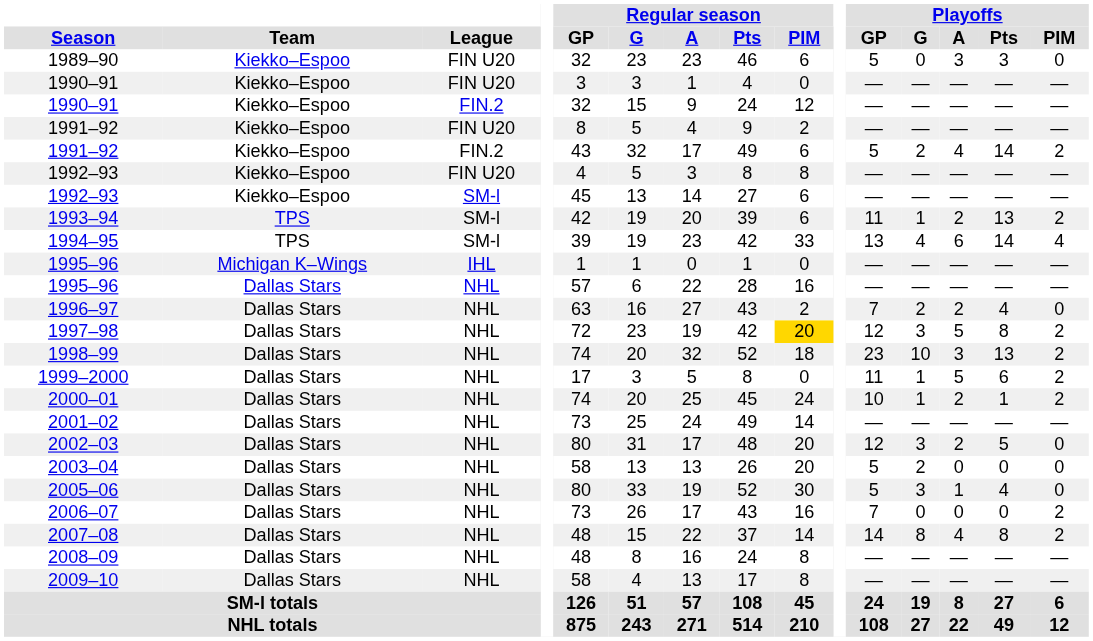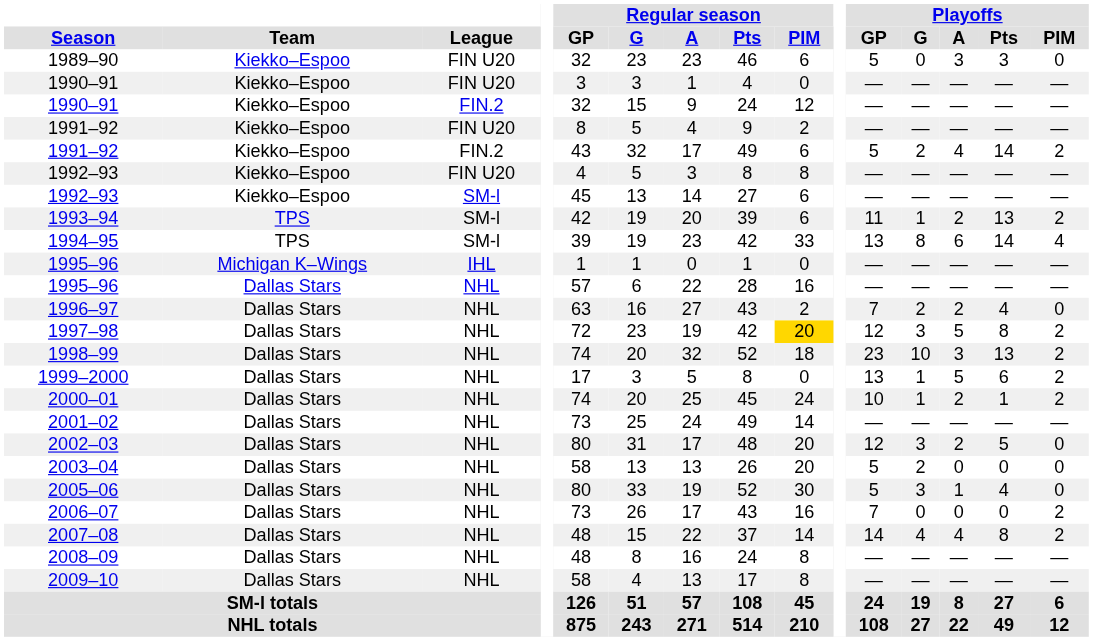 <table border="0" cellpadding="1" cellspacing="0" style="text-align:center; width:60em">
 <tr bgcolor="#e0e0e0">
 <th colspan="3" bgcolor="#ffffff"> </th>
 <th rowspan="99" bgcolor="#ffffff"> </th>
 <th colspan="5"><a href='#'>Regular season</a></th>
 <th rowspan="99" bgcolor="#ffffff"> </th>
 <th colspan="5"><a href='#'>Playoffs</a></th>
 </tr>
 <tr bgcolor="#e0e0e0">
 <th><a href='#'>Season</a></th>
 <th>Team</th>
 <th>League</th>
 <th>GP</th>
 <th><a href='#'>G</a></th>
 <th><a href='#'>A</a></th>
 <th><a href='#'>Pts</a></th>
 <th><a href='#'>PIM</a></th>
 <th>GP</th>
 <th>G</th>
 <th>A</th>
 <th>Pts</th>
 <th>PIM</th>
 </tr>
 <tr>
 <td>1989–90</td>
 <td><a href='#'>Kiekko–Espoo</a></td>
 <td>FIN U20</td>
 <td>32</td>
 <td>23</td>
 <td>23</td>
 <td>46</td>
 <td>6</td>
 <td>5</td>
 <td>0</td>
 <td>3</td>
 <td>3</td>
 <td>0</td>
 </tr>
 <tr bgcolor="#f0f0f0">
 <td>1990–91</td>
 <td>Kiekko–Espoo</td>
 <td>FIN U20</td>
 <td>3</td>
 <td>3</td>
 <td>1</td>
 <td>4</td>
 <td>0</td>
 <td>—</td>
 <td>—</td>
 <td>—</td>
 <td>—</td>
 <td>—</td>
 </tr>
 <tr>
 <td><a href='#'>1990–91</a></td>
 <td>Kiekko–Espoo</td>
 <td><a href='#'>FIN.2</a></td>
 <td>32</td>
 <td>15</td>
 <td>9</td>
 <td>24</td>
 <td>12</td>
 <td>—</td>
 <td>—</td>
 <td>—</td>
 <td>—</td>
 <td>—</td>
 </tr>
 <tr bgcolor="#f0f0f0">
 <td>1991–92</td>
 <td>Kiekko–Espoo</td>
 <td>FIN U20</td>
 <td>8</td>
 <td>5</td>
 <td>4</td>
 <td>9</td>
 <td>2</td>
 <td>—</td>
 <td>—</td>
 <td>—</td>
 <td>—</td>
 <td>—</td>
 </tr>
 <tr>
 <td><a href='#'>1991–92</a></td>
 <td>Kiekko–Espoo</td>
 <td>FIN.2</td>
 <td>43</td>
 <td>32</td>
 <td>17</td>
 <td>49</td>
 <td>6</td>
 <td>5</td>
 <td>2</td>
 <td>4</td>
 <td>14</td>
 <td>2</td>
 </tr>
 <tr bgcolor="#f0f0f0">
 <td>1992–93</td>
 <td>Kiekko–Espoo</td>
 <td>FIN U20</td>
 <td>4</td>
 <td>5</td>
 <td>3</td>
 <td>8</td>
 <td>8</td>
 <td>—</td>
 <td>—</td>
 <td>—</td>
 <td>—</td>
 <td>—</td>
 </tr>
 <tr>
 <td><a href='#'>1992–93</a></td>
 <td>Kiekko–Espoo</td>
 <td><a href='#'>SM-l</a></td>
 <td>45</td>
 <td>13</td>
 <td>14</td>
 <td>27</td>
 <td>6</td>
 <td>—</td>
 <td>—</td>
 <td>—</td>
 <td>—</td>
 <td>—</td>
 </tr>
 <tr bgcolor="#f0f0f0">
 <td><a href='#'>1993–94</a></td>
 <td><a href='#'>TPS</a></td>
 <td>SM-l</td>
 <td>42</td>
 <td>19</td>
 <td>20</td>
 <td>39</td>
 <td>6</td>
 <td>11</td>
 <td>1</td>
 <td>2</td>
 <td>13</td>
 <td>2</td>
 </tr>
 <tr>
 <td><a href='#'>1994–95</a></td>
 <td>TPS</td>
 <td>SM-l</td>
 <td>39</td>
 <td>19</td>
 <td>23</td>
 <td>42</td>
 <td>33</td>
 <td>13</td>
-<td>4</td>
+<td>8</td>
 <td>6</td>
 <td>14</td>
 <td>4</td>
 </tr>
 <tr bgcolor="#f0f0f0">
 <td><a href='#'>1995–96</a></td>
 <td><a href='#'>Michigan K–Wings</a></td>
 <td><a href='#'>IHL</a></td>
 <td>1</td>
 <td>1</td>
 <td>0</td>
 <td>1</td>
 <td>0</td>
 <td>—</td>
 <td>—</td>
 <td>—</td>
 <td>—</td>
 <td>—</td>
 </tr>
 <tr>
 <td><a href='#'>1995–96</a></td>
 <td><a href='#'>Dallas Stars</a></td>
 <td><a href='#'>NHL</a></td>
 <td>57</td>
 <td>6</td>
 <td>22</td>
 <td>28</td>
 <td>16</td>
 <td>—</td>
 <td>—</td>
 <td>—</td>
 <td>—</td>
 <td>—</td>
 </tr>
 <tr bgcolor="#f0f0f0">
 <td><a href='#'>1996–97</a></td>
 <td>Dallas Stars</td>
 <td>NHL</td>
 <td>63</td>
 <td>16</td>
 <td>27</td>
 <td>43</td>
 <td>2</td>
 <td>7</td>
 <td>2</td>
 <td>2</td>
 <td>4</td>
 <td>0</td>
 </tr>
 <tr>
 <td><a href='#'>1997–98</a></td>
 <td>Dallas Stars</td>
 <td>NHL</td>
 <td>72</td>
 <td>23</td>
 <td>19</td>
 <td>42</td>
 <td style="background: gold;">20</td>
 <td>12</td>
 <td>3</td>
 <td>5</td>
 <td>8</td>
 <td>2</td>
 </tr>
 <tr bgcolor="#f0f0f0">
 <td><a href='#'>1998–99</a></td>
 <td>Dallas Stars</td>
 <td>NHL</td>
 <td>74</td>
 <td>20</td>
 <td>32</td>
 <td>52</td>
 <td>18</td>
 <td>23</td>
 <td>10</td>
 <td>3</td>
 <td>13</td>
 <td>2</td>
 </tr>
 <tr>
 <td><a href='#'>1999–2000</a></td>
 <td>Dallas Stars</td>
 <td>NHL</td>
 <td>17</td>
 <td>3</td>
 <td>5</td>
 <td>8</td>
 <td>0</td>
-<td>11</td>
+<td>13</td>
 <td>1</td>
 <td>5</td>
 <td>6</td>
 <td>2</td>
 </tr>
 <tr bgcolor="#f0f0f0">
 <td><a href='#'>2000–01</a></td>
 <td>Dallas Stars</td>
 <td>NHL</td>
 <td>74</td>
 <td>20</td>
 <td>25</td>
 <td>45</td>
 <td>24</td>
 <td>10</td>
 <td>1</td>
 <td>2</td>
 <td>1</td>
 <td>2</td>
 </tr>
 <tr>
 <td><a href='#'>2001–02</a></td>
 <td>Dallas Stars</td>
 <td>NHL</td>
 <td>73</td>
 <td>25</td>
 <td>24</td>
 <td>49</td>
 <td>14</td>
 <td>—</td>
 <td>—</td>
 <td>—</td>
 <td>—</td>
 <td>—</td>
 </tr>
 <tr bgcolor="#f0f0f0">
 <td><a href='#'>2002–03</a></td>
 <td>Dallas Stars</td>
 <td>NHL</td>
 <td>80</td>
 <td>31</td>
 <td>17</td>
 <td>48</td>
 <td>20</td>
 <td>12</td>
 <td>3</td>
 <td>2</td>
 <td>5</td>
 <td>0</td>
 </tr>
 <tr>
 <td><a href='#'>2003–04</a></td>
 <td>Dallas Stars</td>
 <td>NHL</td>
 <td>58</td>
 <td>13</td>
 <td>13</td>
 <td>26</td>
 <td>20</td>
 <td>5</td>
 <td>2</td>
 <td>0</td>
 <td>0</td>
 <td>0</td>
 </tr>
 <tr bgcolor="#f0f0f0">
 <td><a href='#'>2005–06</a></td>
 <td>Dallas Stars</td>
 <td>NHL</td>
 <td>80</td>
 <td>33</td>
 <td>19</td>
 <td>52</td>
 <td>30</td>
 <td>5</td>
 <td>3</td>
 <td>1</td>
 <td>4</td>
 <td>0</td>
 </tr>
 <tr>
 <td><a href='#'>2006–07</a></td>
 <td>Dallas Stars</td>
 <td>NHL</td>
 <td>73</td>
 <td>26</td>
 <td>17</td>
 <td>43</td>
 <td>16</td>
 <td>7</td>
 <td>0</td>
 <td>0</td>
 <td>0</td>
 <td>2</td>
 </tr>
 <tr bgcolor="#f0f0f0">
 <td><a href='#'>2007–08</a></td>
 <td>Dallas Stars</td>
 <td>NHL</td>
 <td>48</td>
 <td>15</td>
 <td>22</td>
 <td>37</td>
 <td>14</td>
 <td>14</td>
-<td>8</td>
+<td>4</td>
 <td>4</td>
 <td>8</td>
 <td>2</td>
 </tr>
 <tr>
 <td><a href='#'>2008–09</a></td>
 <td>Dallas Stars</td>
 <td>NHL</td>
 <td>48</td>
 <td>8</td>
 <td>16</td>
 <td>24</td>
 <td>8</td>
 <td>—</td>
 <td>—</td>
 <td>—</td>
 <td>—</td>
 <td>—</td>
 </tr>
 <tr bgcolor="#f0f0f0">
 <td><a href='#'>2009–10</a></td>
 <td>Dallas Stars</td>
 <td>NHL</td>
 <td>58</td>
 <td>4</td>
 <td>13</td>
 <td>17</td>
 <td>8</td>
 <td>—</td>
 <td>—</td>
 <td>—</td>
 <td>—</td>
 <td>—</td>
 </tr>
 <tr bgcolor="#e0e0e0">
 <th colspan=3>SM-l totals</th>
 <th>126</th>
 <th>51</th>
 <th>57</th>
 <th>108</th>
 <th>45</th>
 <th>24</th>
 <th>19</th>
 <th>8</th>
 <th>27</th>
 <th>6</th>
 </tr>
 <tr bgcolor="#e0e0e0">
 <th colspan=3>NHL totals</th>
 <th>875</th>
 <th>243</th>
 <th>271</th>
 <th>514</th>
 <th>210</th>
 <th>108</th>
 <th>27</th>
 <th>22</th>
 <th>49</th>
 <th>12</th>
 </tr>
 </table>
